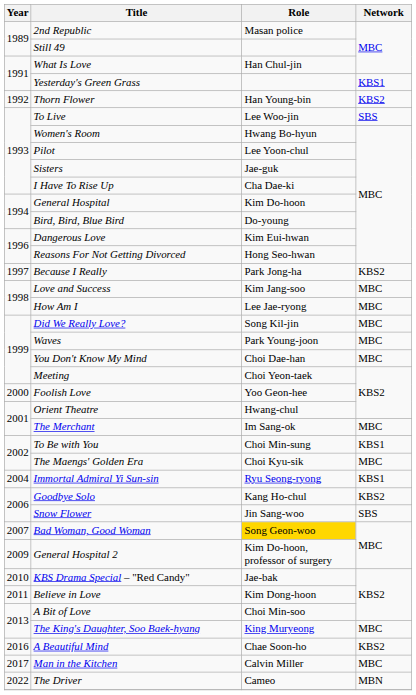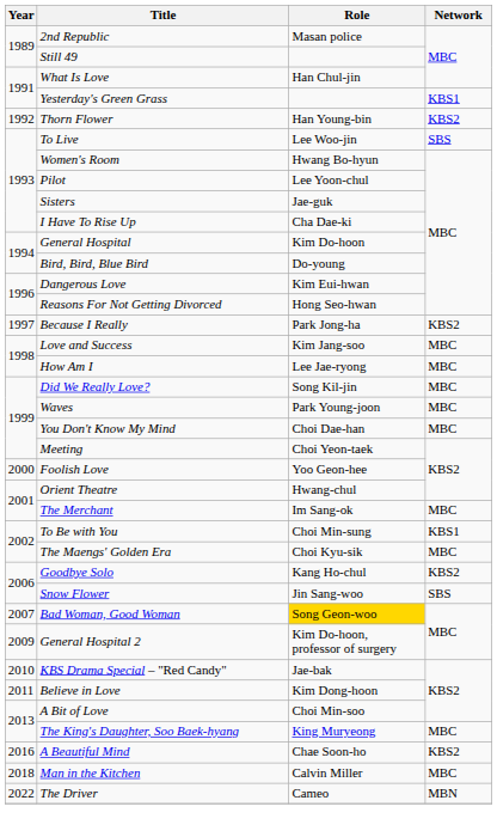 <table class="wikitable" style="width:600px">
 <tr>
 <th width=10>Year</th>
 <th>Title</th>
 <th>Role</th>
 <th>Network</th>
 </tr>
 <tr>
 <td rowspan=2>1989</td>
 <td><em>2nd Republic</em></td>
 <td>Masan police</td>
 <td rowspan="3"><a href='#'>MBC</a></td>
 </tr>
 <tr>
 <td><em>Still 49</em></td>
 <td></td>
 </tr>
 <tr>
 <td rowspan=2>1991</td>
 <td><em>What Is Love</em></td>
 <td>Han Chul-jin</td>
 </tr>
 <tr>
 <td><em>Yesterday's Green Grass</em></td>
 <td></td>
 <td><a href='#'>KBS1</a></td>
 </tr>
 <tr>
 <td>1992</td>
 <td><em>Thorn Flower</em></td>
 <td>Han Young-bin</td>
 <td><a href='#'>KBS2</a></td>
 </tr>
 <tr>
 <td rowspan=5>1993</td>
 <td><em>To Live</em></td>
 <td>Lee Woo-jin</td>
 <td><a href='#'>SBS</a></td>
 </tr>
 <tr>
 <td><em>Women's Room</em></td>
 <td>Hwang Bo-hyun</td>
 <td rowspan="8">MBC</td>
 </tr>
 <tr>
 <td><em>Pilot</em></td>
 <td>Lee Yoon-chul</td>
 </tr>
 <tr>
 <td><em>Sisters</em></td>
 <td>Jae-guk</td>
 </tr>
 <tr>
 <td><em>I Have To Rise Up</em></td>
 <td>Cha Dae-ki</td>
 </tr>
 <tr>
 <td rowspan=2>1994</td>
 <td><em>General Hospital</em></td>
 <td>Kim Do-hoon</td>
 </tr>
 <tr>
 <td><em>Bird, Bird, Blue Bird</em></td>
 <td>Do-young</td>
 </tr>
 <tr>
 <td rowspan=2>1996</td>
 <td><em>Dangerous Love</em></td>
 <td>Kim Eui-hwan</td>
 </tr>
 <tr>
 <td><em>Reasons For Not Getting Divorced</em></td>
 <td>Hong Seo-hwan</td>
 </tr>
 <tr>
 <td>1997</td>
 <td><em>Because I Really</em></td>
 <td>Park Jong-ha</td>
 <td>KBS2</td>
 </tr>
 <tr>
 <td rowspan=2>1998</td>
 <td><em>Love and Success</em></td>
 <td>Kim Jang-soo</td>
 <td>MBC</td>
 </tr>
 <tr>
 <td><em>How Am I</em></td>
 <td>Lee Jae-ryong</td>
 <td>MBC</td>
 </tr>
 <tr>
 <td rowspan=4>1999</td>
 <td><em><a href='#'>Did We Really Love?</a></em></td>
 <td>Song Kil-jin</td>
 <td>MBC</td>
 </tr>
 <tr>
 <td><em>Waves</em></td>
 <td>Park Young-joon</td>
 <td>MBC</td>
 </tr>
 <tr>
 <td><em>You Don't Know My Mind</em></td>
 <td>Choi Dae-han</td>
 <td>MBC</td>
 </tr>
 <tr>
 <td><em>Meeting</em></td>
 <td>Choi Yeon-taek</td>
 <td rowspan="3">KBS2</td>
 </tr>
 <tr>
 <td>2000</td>
 <td><em>Foolish Love</em></td>
 <td>Yoo Geon-hee</td>
 </tr>
 <tr>
 <td rowspan=2>2001</td>
 <td><em>Orient Theatre</em></td>
 <td>Hwang-chul</td>
 </tr>
 <tr>
 <td><em><a href='#'>The Merchant</a></em></td>
 <td>Im Sang-ok</td>
 <td>MBC</td>
 </tr>
 <tr>
 <td rowspan=2>2002</td>
 <td><em>To Be with You</em></td>
 <td>Choi Min-sung</td>
 <td>KBS1</td>
 </tr>
 <tr>
 <td><em>The Maengs' Golden Era</em></td>
 <td>Choi Kyu-sik</td>
 <td>MBC</td>
 </tr>
 <tr>
-<td>2004</td>
-<td><em><a href='#'>Immortal Admiral Yi Sun-sin</a></em></td>
-<td><a href='#'>Ryu Seong-ryong</a></td>
-<td>KBS1</td>
-</tr>
-<tr>
 <td rowspan=2>2006</td>
 <td><em><a href='#'>Goodbye Solo</a></em></td>
 <td>Kang Ho-chul</td>
 <td>KBS2</td>
 </tr>
 <tr>
 <td><em><a href='#'>Snow Flower</a></em></td>
 <td>Jin Sang-woo</td>
 <td>SBS</td>
 </tr>
 <tr>
 <td>2007</td>
 <td><em><a href='#'>Bad Woman, Good Woman</a></em></td>
 <td style="background: gold;">Song Geon-woo</td>
 <td rowspan="2">MBC</td>
 </tr>
 <tr>
 <td>2009</td>
 <td><em>General Hospital 2</em></td>
 <td>Kim Do-hoon, <br> professor of surgery</td>
 </tr>
 <tr>
 <td>2010</td>
 <td><em><a href='#'>KBS Drama Special</a></em> – "Red Candy"</td>
 <td>Jae-bak</td>
 <td rowspan="3">KBS2</td>
 </tr>
 <tr>
 <td>2011</td>
 <td><em>Believe in Love</em></td>
 <td>Kim Dong-hoon</td>
 </tr>
 <tr>
 <td rowspan=2>2013</td>
 <td><em>A Bit of Love</em></td>
 <td>Choi Min-soo</td>
 </tr>
 <tr>
 <td><em><a href='#'>The King's Daughter, Soo Baek-hyang</a></em></td>
 <td><a href='#'>King Muryeong</a></td>
 <td>MBC</td>
 </tr>
 <tr>
 <td rowspan=1>2016</td>
 <td><em><a href='#'>A Beautiful Mind</a></em></td>
 <td>Chae Soon-ho</td>
 <td>KBS2</td>
 </tr>
 <tr>
-<td>2017</td>
+<td>2018</td>
 <td><em><a href='#'>Man in the Kitchen</a></em></td>
 <td>Calvin Miller</td>
 <td>MBC</td>
 </tr>
 <tr>
 <td>2022</td>
 <td><em>The Driver</em></td>
 <td>Cameo </td>
 <td>MBN</td>
 </tr>
 <tr>
 </tr>
 </table>
